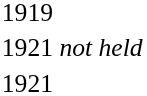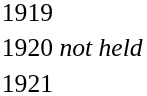 <table>
 <tr>
 <td>1919</td>
 <td></td>
 <td></td>
 <td></td>
 </tr>
 <tr>
-<td>1921</td>
+<td>1920</td>
 <td colspan="3" style="text-align:center;"><em>not held</em></td>
 </tr>
 <tr>
 <td>1921</td>
 <td></td>
 <td></td>
 <td></td>
 </tr>
 </table>
